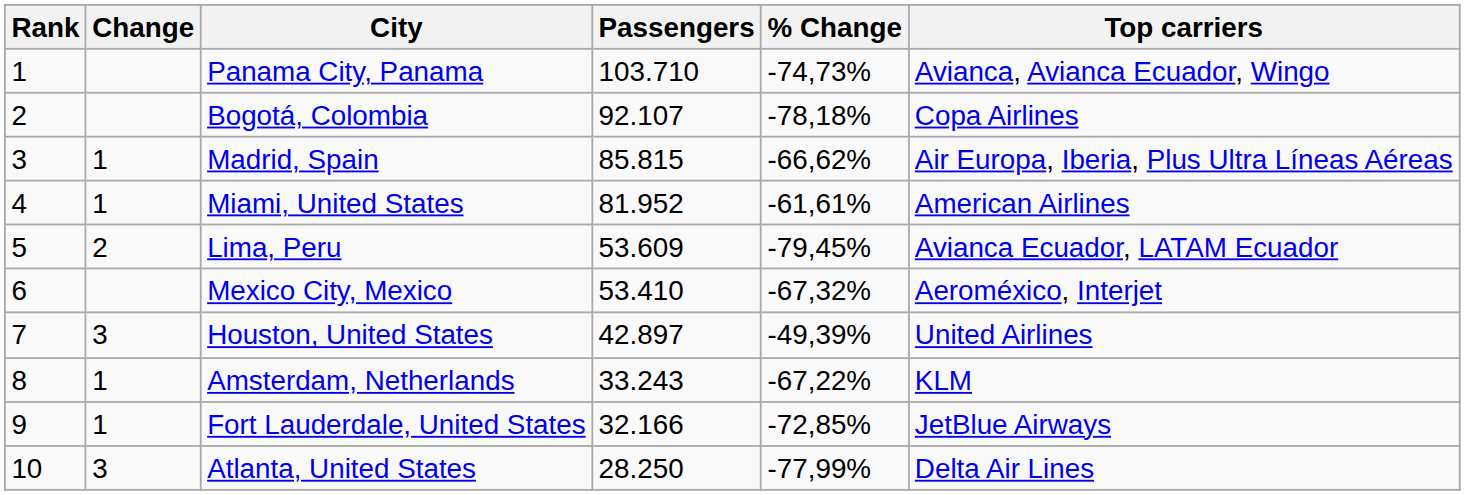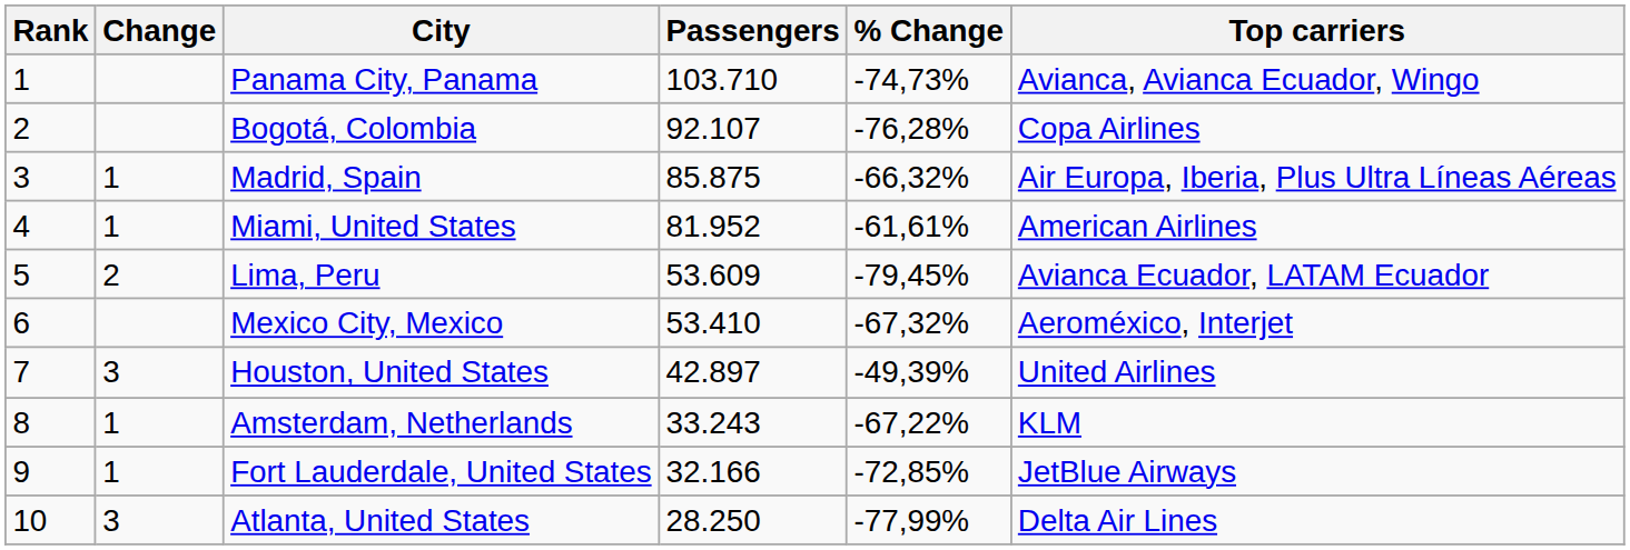 <table class="wikitable sortable" style="font-size: 95%" width= align=>
 <tr>
 <th>Rank</th>
 <th>Change</th>
 <th>City</th>
 <th>Passengers</th>
 <th>% Change</th>
 <th>Top carriers</th>
 </tr>
 <tr>
 <td>1</td>
 <td></td>
 <td><a href='#'>Panama City, Panama</a></td>
 <td>103.710</td>
 <td> -74,73%</td>
 <td><a href='#'>Avianca</a>, <a href='#'>Avianca Ecuador</a>, <a href='#'>Wingo</a></td>
 </tr>
 <tr>
 <td>2</td>
 <td></td>
 <td><a href='#'>Bogotá, Colombia</a></td>
 <td>92.107</td>
-<td> -78,18%</td>
+<td> -76,28%</td>
 <td><a href='#'>Copa Airlines</a></td>
 </tr>
 <tr>
 <td>3</td>
 <td> 1</td>
 <td><a href='#'>Madrid, Spain</a></td>
-<td>85.815</td>
-<td> -66,62%</td>
+<td>85.875</td>
+<td> -66,32%</td>
 <td><a href='#'>Air Europa</a>, <a href='#'>Iberia</a>, <a href='#'>Plus Ultra Líneas Aéreas</a></td>
 </tr>
 <tr>
 <td>4</td>
 <td> 1</td>
 <td> <a href='#'>Miami, United States</a></td>
 <td>81.952</td>
 <td> -61,61%</td>
 <td><a href='#'>American Airlines</a></td>
 </tr>
 <tr>
 <td>5</td>
 <td> 2</td>
 <td><a href='#'>Lima, Peru</a></td>
 <td>53.609</td>
 <td> -79,45%</td>
 <td><a href='#'>Avianca Ecuador</a>, <a href='#'>LATAM Ecuador</a></td>
 </tr>
 <tr>
 <td>6</td>
 <td></td>
 <td><a href='#'>Mexico City, Mexico</a></td>
 <td>53.410</td>
 <td> -67,32%</td>
 <td><a href='#'>Aeroméxico</a>, <a href='#'>Interjet</a></td>
 </tr>
 <tr>
 <td>7</td>
 <td> 3</td>
 <td><a href='#'>Houston, United States</a></td>
 <td>42.897</td>
 <td> -49,39%</td>
 <td><a href='#'>United Airlines</a></td>
 </tr>
 <tr>
 <td>8</td>
 <td> 1</td>
 <td><a href='#'>Amsterdam, Netherlands</a></td>
 <td>33.243</td>
 <td> -67,22%</td>
 <td><a href='#'>KLM</a></td>
 </tr>
 <tr>
 <td>9</td>
 <td> 1</td>
 <td><a href='#'>Fort Lauderdale, United States</a></td>
 <td>32.166</td>
 <td> -72,85%</td>
 <td><a href='#'>JetBlue Airways</a></td>
 </tr>
 <tr>
 <td>10</td>
 <td> 3</td>
 <td><a href='#'>Atlanta, United States</a></td>
 <td>28.250</td>
 <td> -77,99%</td>
 <td><a href='#'>Delta Air Lines</a></td>
 </tr>
 </table>
